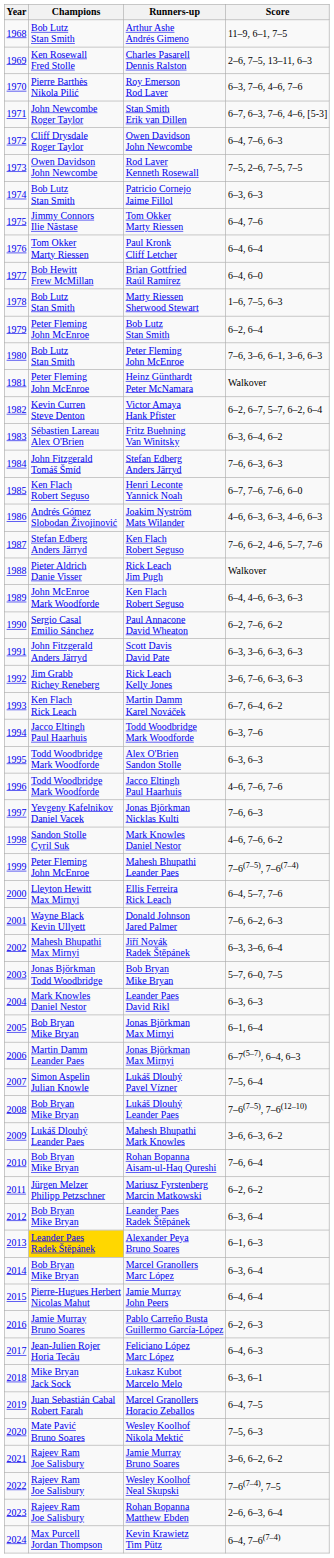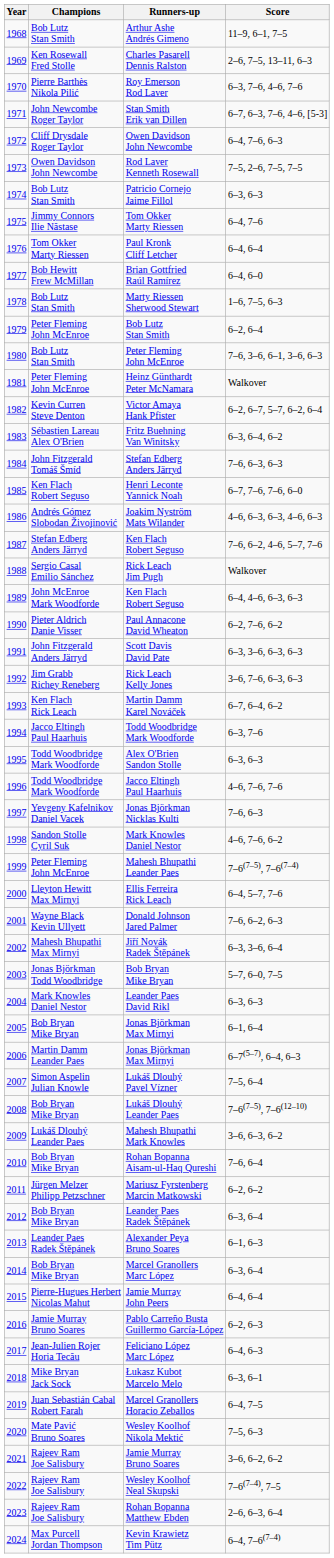 <table class="wikitable sortable">
 <tr>
 <th>Year</th>
 <th>Champions</th>
 <th>Runners-up</th>
 <th class="unsortable">Score</th>
 </tr>
 <tr>
 <td><a href='#'>1968</a></td>
 <td> <a href='#'>Bob Lutz</a> <br>  <a href='#'>Stan Smith</a></td>
 <td> <a href='#'>Arthur Ashe</a> <br>  <a href='#'>Andrés Gimeno</a></td>
 <td>11–9, 6–1, 7–5</td>
 </tr>
 <tr>
 <td><a href='#'>1969</a></td>
 <td> <a href='#'>Ken Rosewall</a> <br>  <a href='#'>Fred Stolle</a></td>
 <td> <a href='#'>Charles Pasarell</a> <br>  <a href='#'>Dennis Ralston</a></td>
 <td>2–6, 7–5, 13–11, 6–3</td>
 </tr>
 <tr>
 <td><a href='#'>1970</a></td>
 <td> <a href='#'>Pierre Barthès</a> <br>  <a href='#'>Nikola Pilić</a></td>
 <td> <a href='#'>Roy Emerson</a> <br>  <a href='#'>Rod Laver</a></td>
 <td>6–3, 7–6, 4–6, 7–6</td>
 </tr>
 <tr>
 <td><a href='#'>1971</a></td>
 <td> <a href='#'>John Newcombe</a> <br>  <a href='#'>Roger Taylor</a></td>
 <td> <a href='#'>Stan Smith</a> <br>  <a href='#'>Erik van Dillen</a></td>
 <td>6–7, 6–3, 7–6, 4–6, [5-3]</td>
 </tr>
 <tr>
 <td><a href='#'>1972</a></td>
 <td> <a href='#'>Cliff Drysdale</a> <br>  <a href='#'>Roger Taylor</a></td>
 <td> <a href='#'>Owen Davidson</a> <br>  <a href='#'>John Newcombe</a></td>
 <td>6–4, 7–6, 6–3</td>
 </tr>
 <tr>
 <td><a href='#'>1973</a></td>
 <td> <a href='#'>Owen Davidson</a> <br>  <a href='#'>John Newcombe</a></td>
 <td> <a href='#'>Rod Laver</a> <br>  <a href='#'>Kenneth Rosewall</a></td>
 <td>7–5, 2–6, 7–5, 7–5</td>
 </tr>
 <tr>
 <td><a href='#'>1974</a></td>
 <td> <a href='#'>Bob Lutz</a> <br>  <a href='#'>Stan Smith</a></td>
 <td> <a href='#'>Patricio Cornejo</a> <br>  <a href='#'>Jaime Fillol</a></td>
 <td>6–3, 6–3</td>
 </tr>
 <tr>
 <td><a href='#'>1975</a></td>
 <td> <a href='#'>Jimmy Connors</a> <br>  <a href='#'>Ilie Năstase</a></td>
 <td> <a href='#'>Tom Okker</a> <br>  <a href='#'>Marty Riessen</a></td>
 <td>6–4, 7–6</td>
 </tr>
 <tr>
 <td><a href='#'>1976</a></td>
 <td> <a href='#'>Tom Okker</a> <br>  <a href='#'>Marty Riessen</a></td>
 <td> <a href='#'>Paul Kronk</a> <br>  <a href='#'>Cliff Letcher</a></td>
 <td>6–4, 6–4</td>
 </tr>
 <tr>
 <td><a href='#'>1977</a></td>
 <td> <a href='#'>Bob Hewitt</a> <br>  <a href='#'>Frew McMillan</a></td>
 <td> <a href='#'>Brian Gottfried</a> <br>  <a href='#'>Raúl Ramírez</a></td>
 <td>6–4, 6–0</td>
 </tr>
 <tr>
 <td><a href='#'>1978</a></td>
 <td> <a href='#'>Bob Lutz</a> <br>  <a href='#'>Stan Smith</a></td>
 <td> <a href='#'>Marty Riessen</a> <br>  <a href='#'>Sherwood Stewart</a></td>
 <td>1–6, 7–5, 6–3</td>
 </tr>
 <tr>
 <td><a href='#'>1979</a></td>
 <td> <a href='#'>Peter Fleming</a> <br>  <a href='#'>John McEnroe</a></td>
 <td> <a href='#'>Bob Lutz</a> <br>  <a href='#'>Stan Smith</a></td>
 <td>6–2, 6–4</td>
 </tr>
 <tr>
 <td><a href='#'>1980</a></td>
 <td> <a href='#'>Bob Lutz</a> <br>  <a href='#'>Stan Smith</a></td>
 <td> <a href='#'>Peter Fleming</a> <br>  <a href='#'>John McEnroe</a></td>
 <td>7–6, 3–6, 6–1, 3–6, 6–3</td>
 </tr>
 <tr>
 <td><a href='#'>1981</a></td>
 <td> <a href='#'>Peter Fleming</a> <br>  <a href='#'>John McEnroe</a></td>
 <td> <a href='#'>Heinz Günthardt</a> <br>  <a href='#'>Peter McNamara</a></td>
 <td>Walkover</td>
 </tr>
 <tr>
 <td><a href='#'>1982</a></td>
 <td> <a href='#'>Kevin Curren</a> <br>  <a href='#'>Steve Denton</a></td>
 <td> <a href='#'>Victor Amaya</a> <br>  <a href='#'>Hank Pfister</a></td>
 <td>6–2, 6–7, 5–7, 6–2, 6–4</td>
 </tr>
 <tr>
 <td><a href='#'>1983</a></td>
 <td> <a href='#'>Sébastien Lareau</a> <br>  <a href='#'>Alex O'Brien</a></td>
 <td> <a href='#'>Fritz Buehning</a> <br>  <a href='#'>Van Winitsky</a></td>
 <td>6–3, 6–4, 6–2</td>
 </tr>
 <tr>
 <td><a href='#'>1984</a></td>
 <td> <a href='#'>John Fitzgerald</a> <br>  <a href='#'>Tomáš Šmíd</a></td>
 <td> <a href='#'>Stefan Edberg</a> <br>  <a href='#'>Anders Järryd</a></td>
 <td>7–6, 6–3, 6–3</td>
 </tr>
 <tr>
 <td><a href='#'>1985</a></td>
 <td> <a href='#'>Ken Flach</a> <br>  <a href='#'>Robert Seguso</a></td>
 <td> <a href='#'>Henri Leconte</a> <br>  <a href='#'>Yannick Noah</a></td>
 <td>6–7, 7–6, 7–6, 6–0</td>
 </tr>
 <tr>
 <td><a href='#'>1986</a></td>
 <td> <a href='#'>Andrés Gómez</a> <br>  <a href='#'>Slobodan Živojinović</a></td>
 <td> <a href='#'>Joakim Nyström</a> <br>  <a href='#'>Mats Wilander</a></td>
 <td>4–6, 6–3, 6–3, 4–6, 6–3</td>
 </tr>
 <tr>
 <td><a href='#'>1987</a></td>
 <td> <a href='#'>Stefan Edberg</a> <br>  <a href='#'>Anders Järryd</a></td>
 <td> <a href='#'>Ken Flach</a> <br>  <a href='#'>Robert Seguso</a></td>
 <td>7–6, 6–2, 4–6, 5–7, 7–6</td>
 </tr>
 <tr>
 <td><a href='#'>1988</a></td>
-<td> <a href='#'>Pieter Aldrich</a> <br>  <a href='#'>Danie Visser</a></td>
+<td> <a href='#'>Sergio Casal</a> <br>  <a href='#'>Emilio Sánchez</a></td>
 <td> <a href='#'>Rick Leach</a> <br>  <a href='#'>Jim Pugh</a></td>
 <td>Walkover</td>
 </tr>
 <tr>
 <td><a href='#'>1989</a></td>
 <td> <a href='#'>John McEnroe</a> <br>  <a href='#'>Mark Woodforde</a></td>
 <td> <a href='#'>Ken Flach</a> <br>  <a href='#'>Robert Seguso</a></td>
 <td>6–4, 4–6, 6–3, 6–3</td>
 </tr>
 <tr>
 <td><a href='#'>1990</a></td>
-<td> <a href='#'>Sergio Casal</a> <br>  <a href='#'>Emilio Sánchez</a></td>
+<td> <a href='#'>Pieter Aldrich</a> <br>  <a href='#'>Danie Visser</a></td>
 <td> <a href='#'>Paul Annacone</a> <br>  <a href='#'>David Wheaton</a></td>
 <td>6–2, 7–6, 6–2</td>
 </tr>
 <tr>
 <td><a href='#'>1991</a></td>
 <td> <a href='#'>John Fitzgerald</a> <br>  <a href='#'>Anders Järryd</a></td>
 <td> <a href='#'>Scott Davis</a> <br>  <a href='#'>David Pate</a></td>
 <td>6–3, 3–6, 6–3, 6–3</td>
 </tr>
 <tr>
 <td><a href='#'>1992</a></td>
 <td> <a href='#'>Jim Grabb</a> <br>  <a href='#'>Richey Reneberg</a></td>
 <td> <a href='#'>Rick Leach</a> <br>  <a href='#'>Kelly Jones</a></td>
 <td>3–6, 7–6, 6–3, 6–3</td>
 </tr>
 <tr>
 <td><a href='#'>1993</a></td>
 <td> <a href='#'>Ken Flach</a> <br>  <a href='#'>Rick Leach</a></td>
 <td> <a href='#'>Martin Damm</a> <br>  <a href='#'>Karel Nováček</a></td>
 <td>6–7, 6–4, 6–2</td>
 </tr>
 <tr>
 <td><a href='#'>1994</a></td>
 <td> <a href='#'>Jacco Eltingh</a> <br>  <a href='#'>Paul Haarhuis</a></td>
 <td> <a href='#'>Todd Woodbridge</a> <br>  <a href='#'>Mark Woodforde</a></td>
 <td>6–3, 7–6</td>
 </tr>
 <tr>
 <td><a href='#'>1995</a></td>
 <td> <a href='#'>Todd Woodbridge</a> <br>  <a href='#'>Mark Woodforde</a></td>
 <td> <a href='#'>Alex O'Brien</a> <br>  <a href='#'>Sandon Stolle</a></td>
 <td>6–3, 6–3</td>
 </tr>
 <tr>
 <td><a href='#'>1996</a></td>
 <td> <a href='#'>Todd Woodbridge</a> <br>  <a href='#'>Mark Woodforde</a></td>
 <td> <a href='#'>Jacco Eltingh</a> <br>  <a href='#'>Paul Haarhuis</a></td>
 <td>4–6, 7–6, 7–6</td>
 </tr>
 <tr>
 <td><a href='#'>1997</a></td>
 <td> <a href='#'>Yevgeny Kafelnikov</a> <br>  <a href='#'>Daniel Vacek</a></td>
 <td> <a href='#'>Jonas Björkman</a> <br>  <a href='#'>Nicklas Kulti</a></td>
 <td>7–6, 6–3</td>
 </tr>
 <tr>
 <td><a href='#'>1998</a></td>
 <td> <a href='#'>Sandon Stolle</a> <br>  <a href='#'>Cyril Suk</a></td>
 <td> <a href='#'>Mark Knowles</a> <br>  <a href='#'>Daniel Nestor</a></td>
 <td>4–6, 7–6, 6–2</td>
 </tr>
 <tr>
 <td><a href='#'>1999</a></td>
 <td> <a href='#'>Peter Fleming</a> <br>  <a href='#'>John McEnroe</a></td>
 <td> <a href='#'>Mahesh Bhupathi</a> <br>  <a href='#'>Leander Paes</a></td>
 <td>7–6<sup>(7–5)</sup>, 7–6<sup>(7–4)</sup></td>
 </tr>
 <tr>
 <td><a href='#'>2000</a></td>
 <td> <a href='#'>Lleyton Hewitt</a> <br>  <a href='#'>Max Mirnyi</a></td>
 <td> <a href='#'>Ellis Ferreira</a> <br>  <a href='#'>Rick Leach</a></td>
 <td>6–4, 5–7, 7–6</td>
 </tr>
 <tr>
 <td><a href='#'>2001</a></td>
 <td> <a href='#'>Wayne Black</a> <br>  <a href='#'>Kevin Ullyett</a></td>
 <td> <a href='#'>Donald Johnson</a> <br>  <a href='#'>Jared Palmer</a></td>
 <td>7–6, 6–2, 6–3</td>
 </tr>
 <tr>
 <td><a href='#'>2002</a></td>
 <td> <a href='#'>Mahesh Bhupathi</a> <br>  <a href='#'>Max Mirnyi</a></td>
 <td> <a href='#'>Jiří Novák</a> <br>  <a href='#'>Radek Štěpánek</a></td>
 <td>6–3, 3–6, 6–4</td>
 </tr>
 <tr>
 <td><a href='#'>2003</a></td>
 <td> <a href='#'>Jonas Björkman</a> <br>  <a href='#'>Todd Woodbridge</a></td>
 <td> <a href='#'>Bob Bryan</a> <br>  <a href='#'>Mike Bryan</a></td>
 <td>5–7, 6–0, 7–5</td>
 </tr>
 <tr>
 <td><a href='#'>2004</a></td>
 <td> <a href='#'>Mark Knowles</a> <br>  <a href='#'>Daniel Nestor</a></td>
 <td> <a href='#'>Leander Paes</a> <br>  <a href='#'>David Rikl</a></td>
 <td>6–3, 6–3</td>
 </tr>
 <tr>
 <td><a href='#'>2005</a></td>
 <td> <a href='#'>Bob Bryan</a> <br>  <a href='#'>Mike Bryan</a></td>
 <td> <a href='#'>Jonas Björkman</a> <br>  <a href='#'>Max Mirnyi</a></td>
 <td>6–1, 6–4</td>
 </tr>
 <tr>
 <td><a href='#'>2006</a></td>
 <td> <a href='#'>Martin Damm</a> <br>  <a href='#'>Leander Paes</a></td>
 <td> <a href='#'>Jonas Björkman</a> <br>  <a href='#'>Max Mirnyi</a></td>
 <td>6–7<sup>(5–7)</sup>, 6–4, 6–3</td>
 </tr>
 <tr>
 <td><a href='#'>2007</a></td>
 <td> <a href='#'>Simon Aspelin</a> <br>  <a href='#'>Julian Knowle</a></td>
 <td> <a href='#'>Lukáš Dlouhý</a> <br>  <a href='#'>Pavel Vízner</a></td>
 <td>7–5, 6–4</td>
 </tr>
 <tr>
 <td><a href='#'>2008</a></td>
 <td> <a href='#'>Bob Bryan</a> <br>  <a href='#'>Mike Bryan</a></td>
 <td> <a href='#'>Lukáš Dlouhý</a> <br>  <a href='#'>Leander Paes</a></td>
 <td>7–6<sup>(7–5)</sup>, 7–6<sup>(12–10)</sup></td>
 </tr>
 <tr>
 <td><a href='#'>2009</a></td>
 <td> <a href='#'>Lukáš Dlouhý</a> <br>  <a href='#'>Leander Paes</a></td>
 <td> <a href='#'>Mahesh Bhupathi</a> <br>  <a href='#'>Mark Knowles</a></td>
 <td>3–6, 6–3, 6–2</td>
 </tr>
 <tr>
 <td><a href='#'>2010</a></td>
 <td> <a href='#'>Bob Bryan</a> <br>  <a href='#'>Mike Bryan</a></td>
 <td> <a href='#'>Rohan Bopanna</a> <br>  <a href='#'>Aisam-ul-Haq Qureshi</a></td>
 <td>7–6, 6–4</td>
 </tr>
 <tr>
 <td><a href='#'>2011</a></td>
 <td> <a href='#'>Jürgen Melzer</a> <br>  <a href='#'>Philipp Petzschner</a></td>
 <td> <a href='#'>Mariusz Fyrstenberg</a> <br>  <a href='#'>Marcin Matkowski</a></td>
 <td>6–2, 6–2</td>
 </tr>
 <tr>
 <td><a href='#'>2012</a></td>
 <td> <a href='#'>Bob Bryan</a> <br>  <a href='#'>Mike Bryan</a></td>
 <td> <a href='#'>Leander Paes</a> <br>  <a href='#'>Radek Štěpánek</a></td>
 <td>6–3, 6–4</td>
 </tr>
 <tr>
 <td><a href='#'>2013</a></td>
-<td style="background: gold;"> <a href='#'>Leander Paes</a> <br>  <a href='#'>Radek Štěpánek</a></td>
+<td> <a href='#'>Leander Paes</a> <br>  <a href='#'>Radek Štěpánek</a></td>
 <td> <a href='#'>Alexander Peya</a> <br>  <a href='#'>Bruno Soares</a></td>
 <td>6–1, 6–3</td>
 </tr>
 <tr>
 <td><a href='#'>2014</a></td>
 <td> <a href='#'>Bob Bryan</a> <br>  <a href='#'>Mike Bryan</a></td>
 <td> <a href='#'>Marcel Granollers</a> <br>  <a href='#'>Marc López</a></td>
 <td>6–3, 6–4</td>
 </tr>
 <tr>
 <td><a href='#'>2015</a></td>
 <td> <a href='#'>Pierre-Hugues Herbert</a> <br>  <a href='#'>Nicolas Mahut</a></td>
 <td> <a href='#'>Jamie Murray</a> <br>  <a href='#'>John Peers</a></td>
 <td>6–4, 6–4</td>
 </tr>
 <tr>
 <td><a href='#'>2016</a></td>
 <td> <a href='#'>Jamie Murray</a> <br>  <a href='#'>Bruno Soares</a></td>
 <td> <a href='#'>Pablo Carreño Busta</a> <br>  <a href='#'>Guillermo García-López</a></td>
 <td>6–2, 6–3</td>
 </tr>
 <tr>
 <td><a href='#'>2017</a></td>
 <td> <a href='#'>Jean-Julien Rojer</a> <br>  <a href='#'>Horia Tecău</a></td>
 <td> <a href='#'>Feliciano López</a> <br>  <a href='#'>Marc López</a></td>
 <td>6–4, 6–3</td>
 </tr>
 <tr>
 <td><a href='#'>2018</a></td>
 <td> <a href='#'>Mike Bryan</a> <br>  <a href='#'>Jack Sock</a></td>
 <td>  <a href='#'>Łukasz Kubot</a> <br>  <a href='#'>Marcelo Melo</a></td>
 <td>6–3, 6–1</td>
 </tr>
 <tr>
 <td><a href='#'>2019</a></td>
 <td> <a href='#'>Juan Sebastián Cabal</a> <br>  <a href='#'>Robert Farah</a></td>
 <td> <a href='#'>Marcel Granollers</a> <br>  <a href='#'>Horacio Zeballos</a></td>
 <td>6–4, 7–5</td>
 </tr>
 <tr>
 <td><a href='#'>2020</a></td>
 <td> <a href='#'>Mate Pavić</a> <br>  <a href='#'>Bruno Soares</a></td>
 <td> <a href='#'>Wesley Koolhof</a> <br>  <a href='#'>Nikola Mektić</a></td>
 <td>7–5, 6–3</td>
 </tr>
 <tr>
 <td><a href='#'>2021</a></td>
 <td> <a href='#'>Rajeev Ram</a> <br>  <a href='#'>Joe Salisbury</a></td>
 <td> <a href='#'>Jamie Murray</a> <br>  <a href='#'>Bruno Soares</a></td>
 <td>3–6, 6–2, 6–2</td>
 </tr>
 <tr>
 <td><a href='#'>2022</a></td>
 <td> <a href='#'>Rajeev Ram</a> <br>  <a href='#'>Joe Salisbury</a></td>
 <td> <a href='#'>Wesley Koolhof</a> <br>  <a href='#'>Neal Skupski</a></td>
 <td>7–6<sup>(7–4)</sup>, 7–5</td>
 </tr>
 <tr>
 <td><a href='#'>2023</a></td>
 <td> <a href='#'>Rajeev Ram</a> <br>  <a href='#'>Joe Salisbury</a></td>
 <td> <a href='#'>Rohan Bopanna</a> <br>  <a href='#'>Matthew Ebden</a></td>
 <td>2–6, 6–3, 6–4</td>
 </tr>
 <tr>
 <td><a href='#'>2024</a></td>
 <td> <a href='#'>Max Purcell</a> <br>  <a href='#'>Jordan Thompson</a></td>
 <td> <a href='#'>Kevin Krawietz</a> <br>  <a href='#'>Tim Pütz</a></td>
 <td>6–4, 7–6<sup>(7–4)</sup></td>
 </tr>
 </table>
